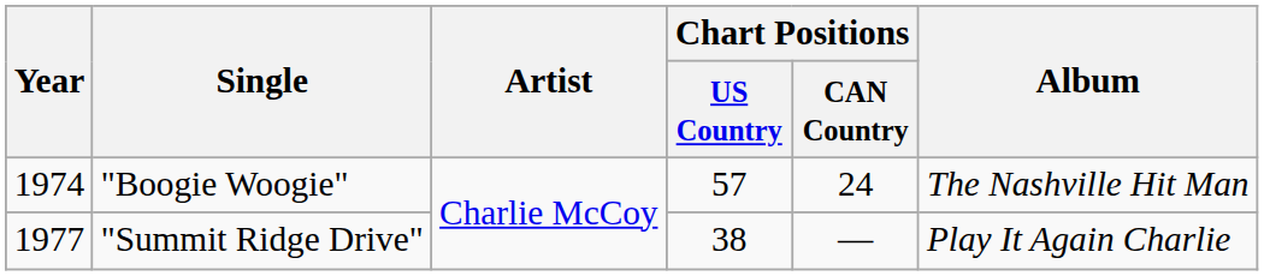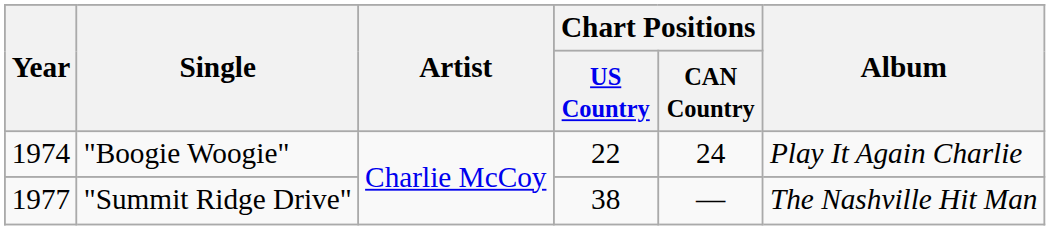 <table class="wikitable">
 <tr>
 <th rowspan="2">Year</th>
 <th rowspan="2">Single</th>
 <th rowspan="2">Artist</th>
 <th colspan="2">Chart Positions</th>
 <th rowspan="2">Album</th>
 </tr>
 <tr>
 <th width="50"><small><a href='#'>US Country</a></small></th>
 <th width="50"><small>CAN Country</small></th>
 </tr>
 <tr>
 <td>1974</td>
 <td>"Boogie Woogie"</td>
 <td rowspan="2"><a href='#'>Charlie McCoy</a></td>
-<td align="center">57</td>
+<td align="center">22</td>
 <td align="center">24</td>
-<td><em>The Nashville Hit Man</em></td>
+<td><em>Play It Again Charlie</em></td>
 </tr>
 <tr>
 <td>1977</td>
 <td>"Summit Ridge Drive"</td>
 <td align="center">38</td>
 <td align="center">—</td>
-<td><em>Play It Again Charlie</em></td>
+<td><em>The Nashville Hit Man</em></td>
 </tr>
 </table>
